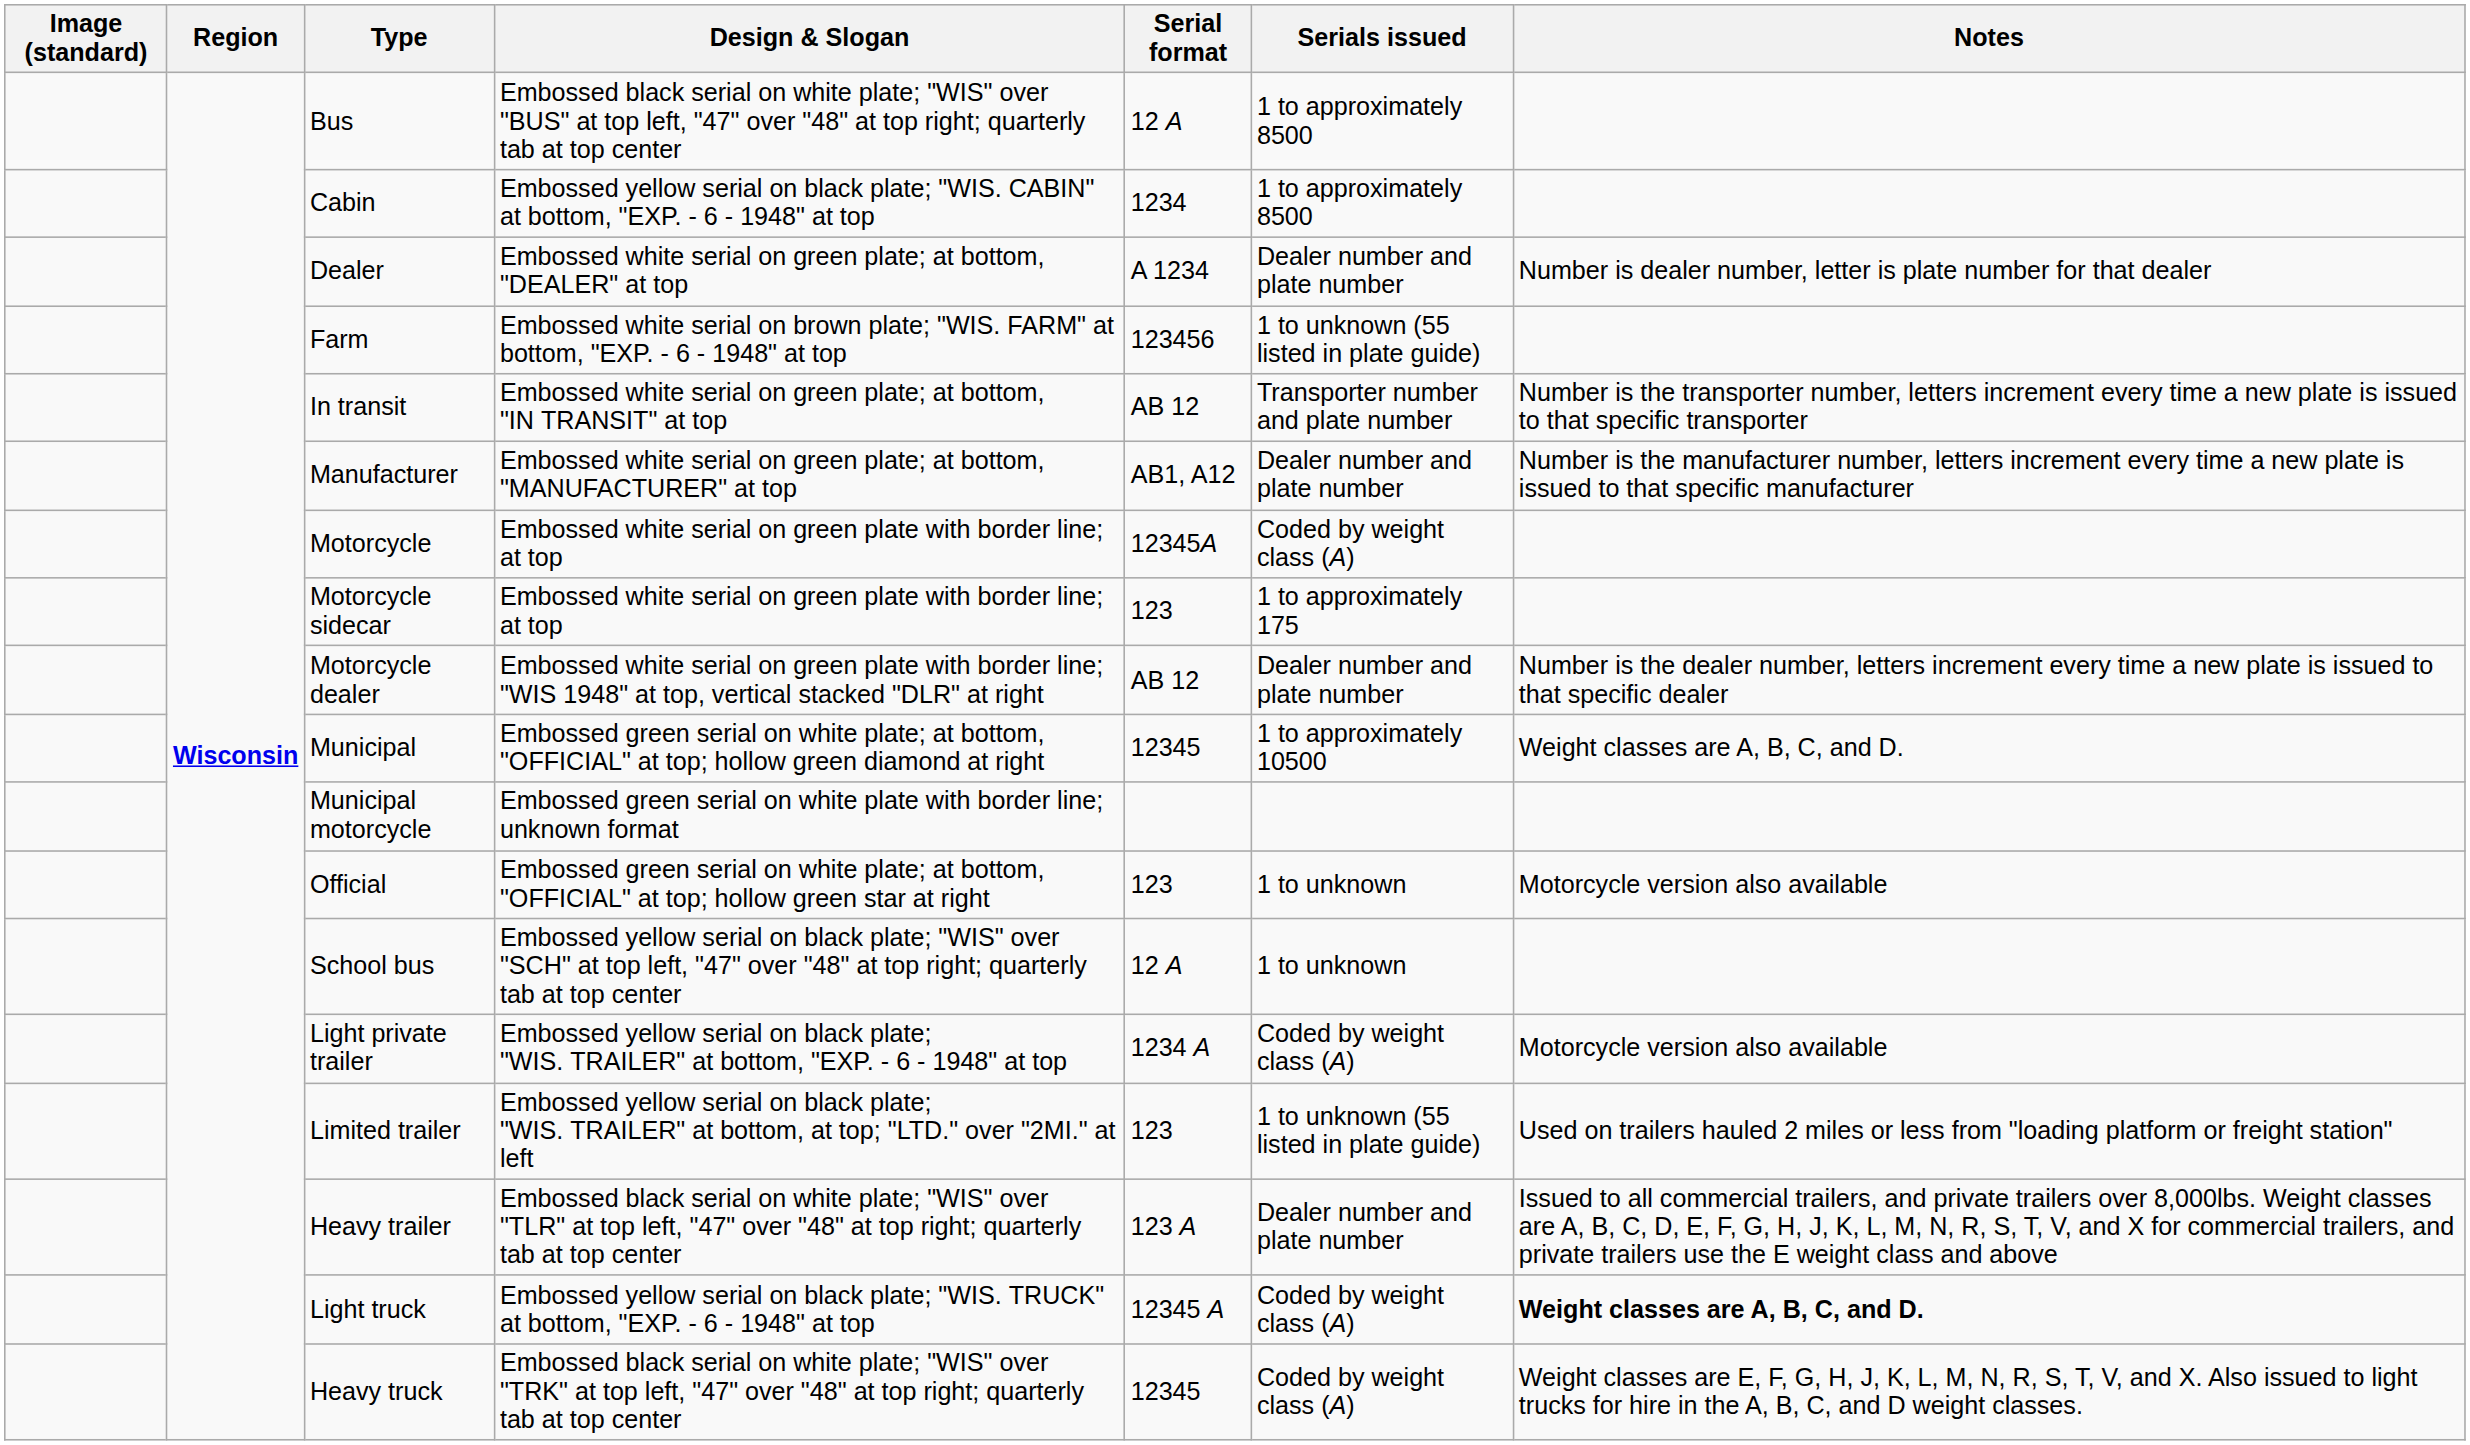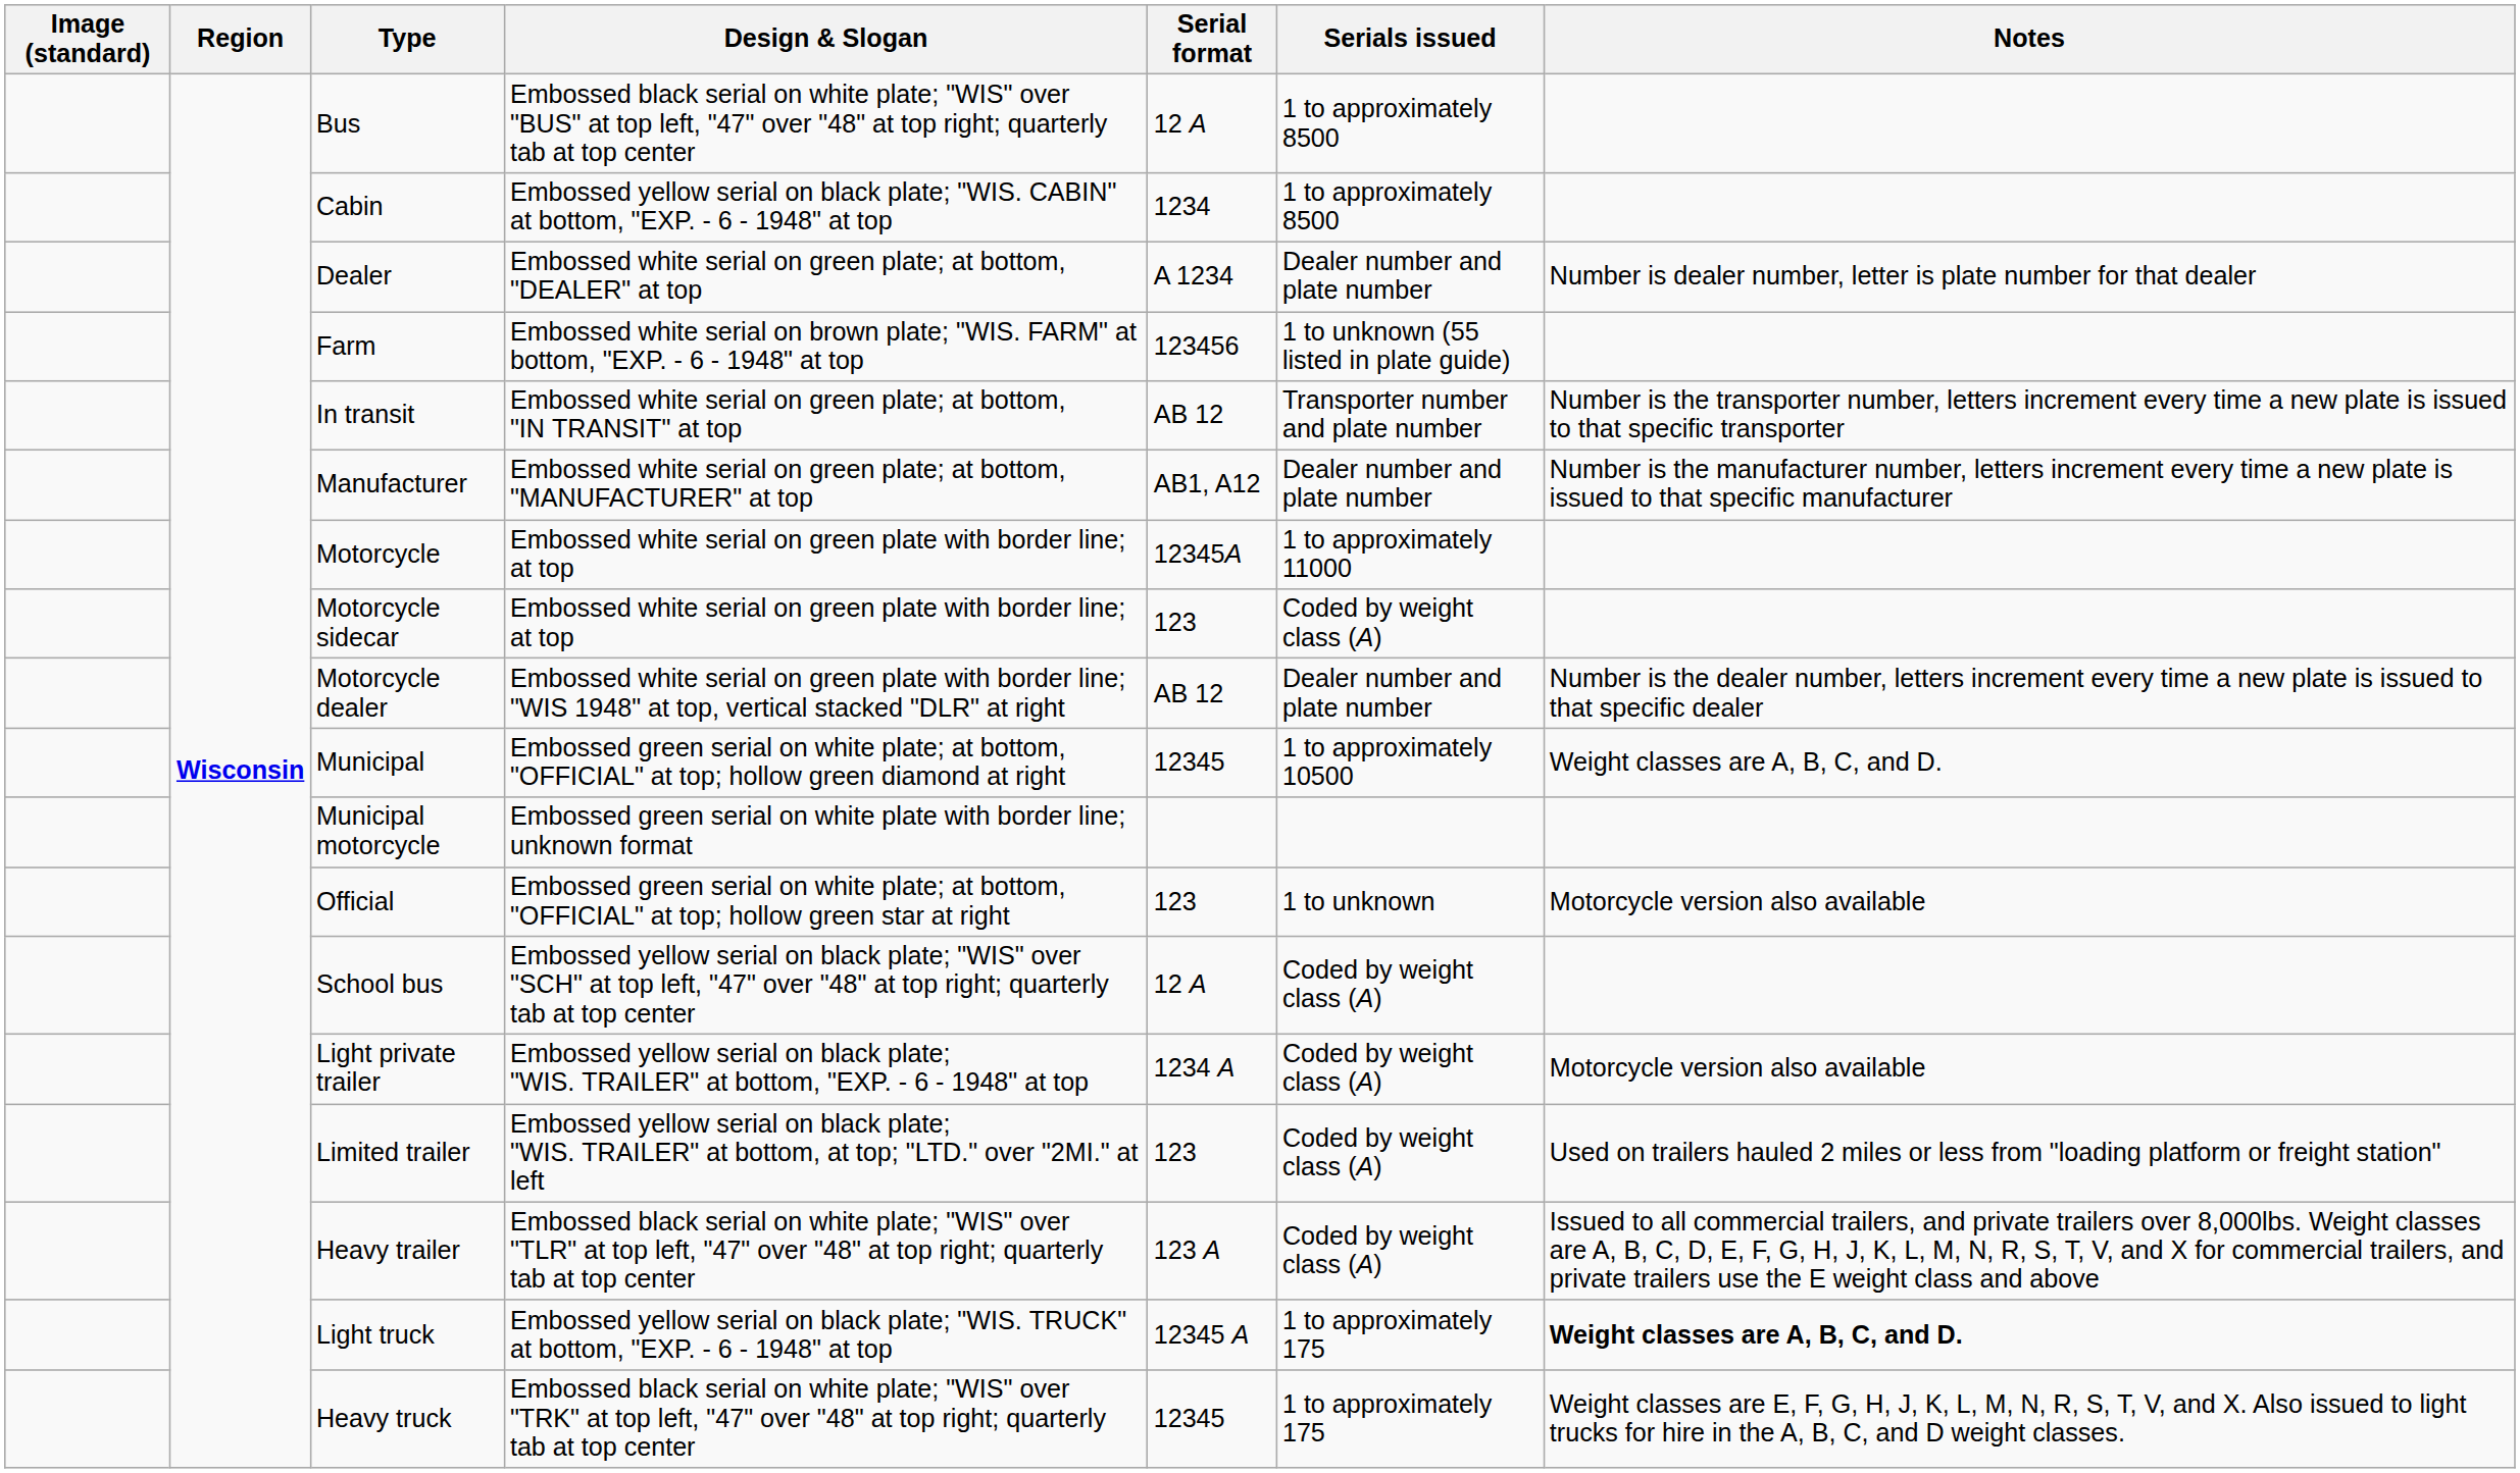 <table class="wikitable">
 <tr>
 <th>Image (standard)</th>
 <th>Region</th>
 <th>Type</th>
 <th>Design & Slogan</th>
 <th>Serial format</th>
 <th>Serials issued</th>
 <th>Notes</th>
 </tr>
 <tr>
 <td></td>
 <td rowspan="18"><a href='#'><strong>Wisconsin</strong></a></td>
 <td>Bus</td>
 <td>Embossed black serial on white plate; "WIS" over "BUS" at top left, "47" over "48" at top right; quarterly tab at top center</td>
 <td>12 <em>A</em></td>
 <td>1 to approximately 8500</td>
 <td></td>
 </tr>
 <tr>
 <td></td>
 <td>Cabin</td>
 <td>Embossed yellow serial on black plate; "WIS. CABIN" at bottom, "EXP. - 6 - 1948" at top</td>
 <td>1234</td>
 <td>1 to approximately 8500</td>
 <td></td>
 </tr>
 <tr>
 <td></td>
 <td>Dealer</td>
 <td>Embossed white serial on green plate;  at bottom, "DEALER" at top</td>
 <td>A 1234</td>
 <td>Dealer number and plate number</td>
 <td>Number is dealer number, letter is plate number for that dealer</td>
 </tr>
 <tr>
 <td></td>
 <td>Farm</td>
 <td>Embossed white serial on brown plate; "WIS. FARM" at bottom, "EXP. - 6 - 1948" at top</td>
 <td>123456</td>
 <td>1 to unknown (55 listed in plate guide)</td>
 <td></td>
 </tr>
 <tr>
 <td></td>
 <td>In transit</td>
 <td>Embossed white serial on green plate;  at bottom, "IN TRANSIT" at top</td>
 <td>AB 12</td>
 <td>Transporter number and plate number</td>
 <td>Number is the transporter number, letters increment every time a new plate is issued to that specific transporter</td>
 </tr>
 <tr>
 <td></td>
 <td>Manufacturer</td>
 <td>Embossed white serial on green plate;  at bottom, "MANUFACTURER" at top</td>
 <td>AB1, A12</td>
 <td>Dealer number and plate number</td>
 <td>Number is the manufacturer number, letters increment every time a new plate is issued to that specific manufacturer</td>
 </tr>
 <tr>
 <td></td>
 <td>Motorcycle</td>
 <td>Embossed white serial on green plate with border line;  at top</td>
 <td>12345<em>A</em></td>
-<td>Coded by weight class (<em>A</em>)</td>
+<td>1 to approximately 11000</td>
 <td></td>
 </tr>
 <tr>
 <td></td>
 <td>Motorcycle sidecar</td>
 <td>Embossed white serial on green plate with border line;  at top</td>
 <td>123</td>
-<td>1 to approximately 175</td>
+<td>Coded by weight class (<em>A</em>)</td>
 <td></td>
 </tr>
 <tr>
 <td></td>
 <td>Motorcycle dealer</td>
 <td>Embossed white serial on green plate with border line; "WIS 1948" at top, vertical stacked "DLR" at right</td>
 <td>AB 12</td>
 <td>Dealer number and plate number</td>
 <td>Number is the dealer number, letters increment every time a new plate is issued to that specific dealer</td>
 </tr>
 <tr>
 <td></td>
 <td>Municipal</td>
 <td>Embossed green serial on white plate;  at bottom, "OFFICIAL" at top; hollow green diamond at right</td>
 <td>12345</td>
 <td>1 to approximately 10500</td>
 <td>Weight classes are A, B, C, and D.</td>
 </tr>
 <tr>
 <td></td>
 <td>Municipal motorcycle</td>
 <td>Embossed green serial on white plate with border line; unknown format</td>
 <td></td>
 <td></td>
 <td></td>
 </tr>
 <tr>
 <td></td>
 <td>Official</td>
 <td>Embossed green serial on white plate;  at bottom, "OFFICIAL" at top; hollow green star at right</td>
 <td>123</td>
 <td>1 to unknown</td>
 <td>Motorcycle version also available</td>
 </tr>
 <tr>
 <td></td>
 <td>School bus</td>
 <td>Embossed yellow serial on black plate; "WIS" over "SCH" at top left, "47" over "48" at top right; quarterly tab at top center</td>
 <td>12 <em>A</em></td>
-<td>1 to unknown</td>
+<td>Coded by weight class (<em>A</em>)</td>
 <td></td>
 </tr>
 <tr>
 <td></td>
 <td>Light private trailer</td>
 <td>Embossed yellow serial on black plate; "WIS. TRAILER" at bottom, "EXP. - 6 - 1948" at top</td>
 <td>1234 <em>A</em></td>
 <td>Coded by weight class (<em>A</em>)</td>
 <td>Motorcycle version also available</td>
 </tr>
 <tr>
 <td></td>
 <td>Limited trailer</td>
 <td>Embossed yellow serial on black plate; "WIS. TRAILER" at bottom,  at top; "LTD." over "2MI." at left</td>
 <td>123</td>
-<td>1 to unknown (55 listed in plate guide)</td>
+<td>Coded by weight class (<em>A</em>)</td>
 <td>Used on trailers hauled 2 miles or less from "loading platform or freight station"</td>
 </tr>
 <tr>
 <td></td>
 <td>Heavy trailer</td>
 <td>Embossed black serial on white plate; "WIS" over "TLR" at top left, "47" over "48" at top right; quarterly tab at top center</td>
 <td>123 <em>A</em></td>
-<td>Dealer number and plate number</td>
+<td>Coded by weight class (<em>A</em>)</td>
 <td>Issued to all commercial trailers, and private trailers over 8,000lbs. Weight classes are A, B, C, D, E, F, G, H, J, K, L, M, N, R, S, T, V, and X for commercial trailers, and private trailers use the E weight class and above</td>
 </tr>
 <tr>
 <td></td>
 <td>Light truck</td>
 <td>Embossed yellow serial on black plate; "WIS. TRUCK" at bottom, "EXP. - 6 - 1948" at top</td>
 <td>12345 <em>A</em></td>
-<td>Coded by weight class (<em>A</em>)</td>
+<td>1 to approximately 175</td>
 <td><strong>Weight classes are A, B, C, and D.</strong></td>
 </tr>
 <tr>
 <td></td>
 <td>Heavy truck</td>
 <td>Embossed black serial on white plate; "WIS" over "TRK" at top left, "47" over "48" at top right; quarterly tab at top center</td>
 <td>12345</td>
-<td>Coded by weight class (<em>A</em>)</td>
+<td>1 to approximately 175</td>
 <td>Weight classes are E, F, G, H, J, K, L, M, N, R, S, T, V, and X. Also issued to light trucks for hire in the A, B, C, and D weight classes.</td>
 </tr>
 </table>
